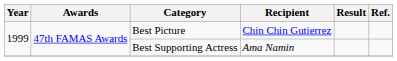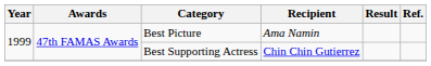 <table class="wikitable">
 <tr>
 <th>Year</th>
 <th>Awards</th>
 <th>Category</th>
 <th>Recipient</th>
 <th>Result</th>
 <th>Ref.</th>
 </tr>
 <tr>
 <td rowspan="2">1999</td>
 <td rowspan="2"><a href='#'>47th FAMAS Awards</a></td>
 <td>Best Picture</td>
-<td><a href='#'>Chin Chin Gutierrez</a></td>
+<td><em>Ama Namin</em></td>
 <td></td>
 <td></td>
 </tr>
 <tr>
 <td>Best Supporting Actress</td>
-<td><em>Ama Namin</em></td>
+<td><a href='#'>Chin Chin Gutierrez</a></td>
 <td></td>
 <td></td>
 </tr>
 <tr>
 </tr>
 </table>
